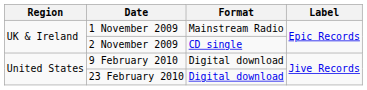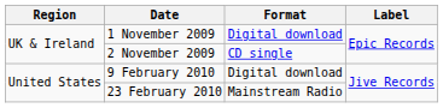 <table class=wikitable>
 <tr>
 <th>Region</th>
 <th>Date</th>
 <th>Format</th>
 <th>Label</th>
 </tr>
 <tr>
 <td rowspan="2">UK & Ireland</td>
 <td>1 November 2009</td>
-<td>Mainstream Radio</td>
+<td><a href='#'>Digital download</a></td>
 <td rowspan="2"><a href='#'>Epic Records</a></td>
 </tr>
 <tr>
 <td>2 November 2009</td>
 <td><a href='#'>CD single</a></td>
 </tr>
 <tr>
 <td rowspan="2">United States</td>
 <td>9 February 2010</td>
 <td>Digital download</td>
 <td rowspan="2"><a href='#'>Jive Records</a></td>
 </tr>
 <tr>
 <td>23 February 2010</td>
-<td><a href='#'>Digital download</a></td>
+<td>Mainstream Radio</td>
 </tr>
 </table>
